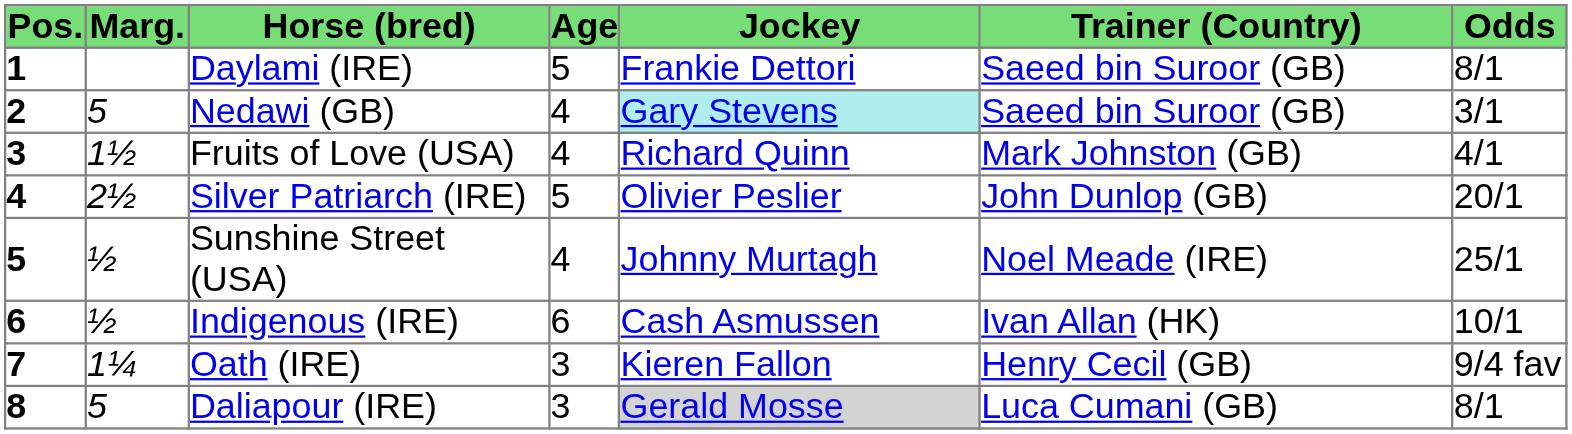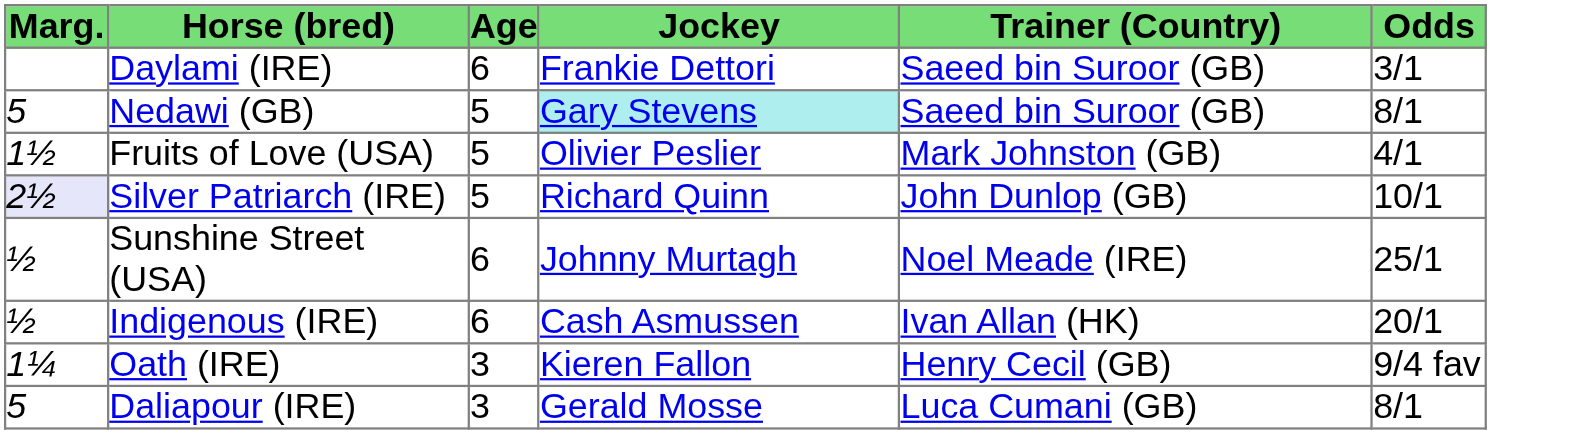 <table class = "sortable" | border="1" cellpadding="0" style="border-collapse: collapse;">
 <tr style="background:#7d7; text-align:center;">
-<th style="width:35px;"><strong>Pos.</strong></th>
 <th style="width:45px;"><strong>Marg.</strong></th>
 <th style="width:160px;"><strong>Horse (bred)</strong></th>
 <th style="width:30px;"><strong>Age</strong></th>
 <th style="width:160px;"><strong>Jockey</strong></th>
 <th style="width:210px;"><strong>Trainer (Country)</strong></th>
 <th style="width:50px;"><strong>Odds</strong></th>
 </tr>
 <tr>
-<td><strong>1</strong></td>
 <td></td>
 <td><a href='#'>Daylami</a> (IRE)</td>
+<td>6</td>
+<td><a href='#'>Frankie Dettori</a></td>
+<td><a href='#'>Saeed bin Suroor</a> (GB)</td>
+<td>3/1</td>
+</tr>
+<tr>
+<td><em>5</em></td>
+<td><a href='#'>Nedawi</a> (GB)</td>
 <td>5</td>
-<td><a href='#'>Frankie Dettori</a></td>
+<td style="background: paleturquoise;"><a href='#'>Gary Stevens</a></td>
 <td><a href='#'>Saeed bin Suroor</a> (GB)</td>
 <td>8/1</td>
 </tr>
 <tr>
-<td><strong>2</strong></td>
-<td><em>5</em></td>
-<td><a href='#'>Nedawi</a> (GB)</td>
-<td>4</td>
-<td style="background: paleturquoise;"><a href='#'>Gary Stevens</a></td>
-<td><a href='#'>Saeed bin Suroor</a> (GB)</td>
-<td>3/1</td>
-</tr>
-<tr>
-<td><strong>3</strong></td>
 <td><em>1½</em></td>
 <td>Fruits of Love (USA)</td>
-<td>4</td>
-<td><a href='#'>Richard Quinn</a></td>
+<td>5</td>
+<td><a href='#'>Olivier Peslier</a></td>
 <td><a href='#'>Mark Johnston</a> (GB)</td>
 <td>4/1</td>
 </tr>
 <tr>
-<td><strong>4</strong></td>
-<td><em>2½</em></td>
+<td style="background: lavender;"><em>2½</em></td>
 <td><a href='#'>Silver Patriarch</a> (IRE)</td>
 <td>5</td>
-<td><a href='#'>Olivier Peslier</a></td>
+<td><a href='#'>Richard Quinn</a></td>
 <td><a href='#'>John Dunlop</a> (GB)</td>
-<td>20/1</td>
+<td>10/1</td>
 </tr>
 <tr>
-<td><strong>5</strong></td>
 <td><em>½</em></td>
 <td>Sunshine Street (USA)</td>
-<td>4</td>
+<td>6</td>
 <td><a href='#'>Johnny Murtagh</a></td>
 <td><a href='#'>Noel Meade</a> (IRE)</td>
 <td>25/1</td>
 </tr>
 <tr>
-<td><strong>6</strong></td>
 <td><em>½</em></td>
 <td><a href='#'>Indigenous</a> (IRE)</td>
 <td>6</td>
 <td><a href='#'>Cash Asmussen</a></td>
 <td><a href='#'>Ivan Allan</a> (HK)</td>
-<td>10/1</td>
+<td>20/1</td>
 </tr>
 <tr>
-<td><strong>7</strong></td>
 <td><em>1¼</em></td>
 <td><a href='#'>Oath</a> (IRE)</td>
 <td>3</td>
 <td><a href='#'>Kieren Fallon</a></td>
 <td><a href='#'>Henry Cecil</a> (GB)</td>
 <td>9/4 fav</td>
 </tr>
 <tr>
-<td><strong>8</strong></td>
 <td><em>5</em></td>
 <td><a href='#'>Daliapour</a> (IRE)</td>
 <td>3</td>
-<td style="background: lightgrey;"><a href='#'>Gerald Mosse</a></td>
+<td><a href='#'>Gerald Mosse</a></td>
 <td><a href='#'>Luca Cumani</a> (GB)</td>
 <td>8/1</td>
 </tr>
 </table>
